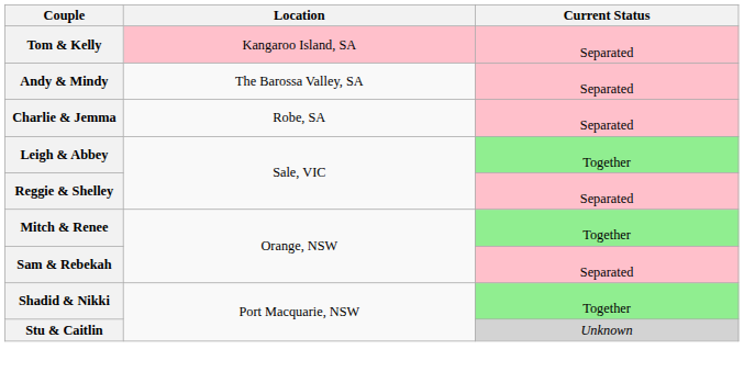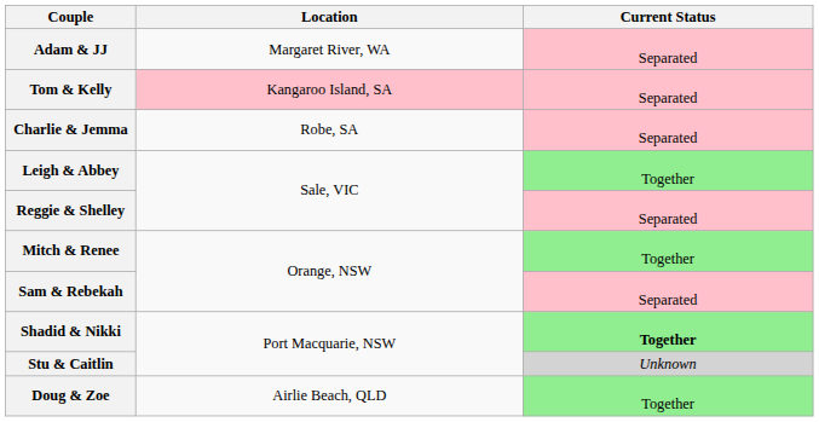 <table class="wikitable sortable" style="text-align:center">
 <tr>
 <th scope="col" style="width:6%;">Couple</th>
 <th scope="col" style="width:20%;">Location</th>
 <th scope="col" style="width:15%;">Current Status</th>
 </tr>
 <tr>
-<th>Tom & Kelly</th>
-<td style="background: pink;">Kangaroo Island, SA</td>
+<th>Adam & JJ</th>
+<td>Margaret River, WA</td>
 <td bgcolor="pink"><br>Separated</td>
 </tr>
 <tr>
-<th>Andy & Mindy</th>
-<td>The Barossa Valley, SA</td>
+<th>Tom & Kelly</th>
+<td style="background: pink;">Kangaroo Island, SA</td>
 <td bgcolor="pink"><br>Separated</td>
 </tr>
 <tr>
 <th>Charlie & Jemma</th>
 <td>Robe, SA</td>
 <td bgcolor="pink"><br>Separated</td>
 </tr>
 <tr>
 <th>Leigh & Abbey</th>
 <td rowspan="2">Sale, VIC</td>
 <td bgcolor="lightgreen"><br>Together</td>
 </tr>
 <tr>
 <th>Reggie & Shelley</th>
 <td bgcolor="pink"><br>Separated</td>
 </tr>
 <tr>
 <th>Mitch & Renee</th>
 <td rowspan="2">Orange, NSW</td>
 <td bgcolor="lightgreen"><br>Together</td>
 </tr>
 <tr>
 <th>Sam & Rebekah</th>
 <td bgcolor="pink"><br>Separated</td>
 </tr>
 <tr>
 <th>Shadid & Nikki</th>
 <td rowspan="2">Port Macquarie, NSW</td>
-<td bgcolor="lightgreen"><br>Together</td>
+<td bgcolor="lightgreen"><strong><br>Together</strong></td>
 </tr>
 <tr>
 <th>Stu & Caitlin</th>
 <td bgcolor="lightgrey"><em>Unknown</em></td>
 </tr>
+<tr>
+<th>Doug & Zoe</th>
+<td>Airlie Beach, QLD</td>
+<td bgcolor="lightgreen"><br>Together</td>
+</tr>
 </table>
